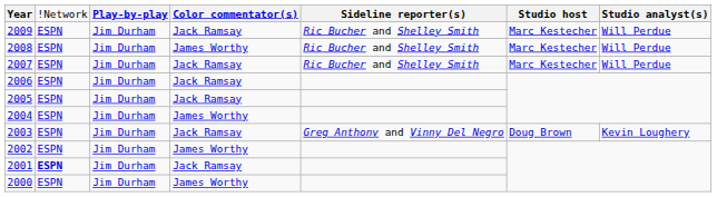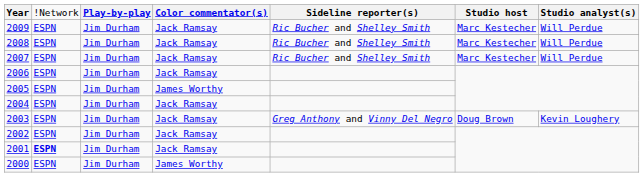 <table class=wikitable>
 <tr>
 <th>Year</th>
 <td>!Network</td>
 <th><a href='#'>Play-by-play</a></th>
 <th><a href='#'>Color commentator(s)</a></th>
 <th>Sideline reporter(s)</th>
 <th>Studio host</th>
 <th>Studio analyst(s)</th>
 </tr>
 <tr>
 <td><a href='#'>2009</a></td>
 <td><a href='#'>ESPN</a></td>
 <td><a href='#'>Jim Durham</a></td>
 <td><a href='#'>Jack Ramsay</a></td>
 <td><em><a href='#'>Ric Bucher</a></em> and <em><a href='#'>Shelley Smith</a></em></td>
 <td><a href='#'>Marc Kestecher</a></td>
 <td><a href='#'>Will Perdue</a></td>
 </tr>
 <tr>
 <td><a href='#'>2008</a></td>
 <td><a href='#'>ESPN</a></td>
 <td><a href='#'>Jim Durham</a></td>
-<td><a href='#'>James Worthy</a></td>
+<td><a href='#'>Jack Ramsay</a></td>
 <td><em><a href='#'>Ric Bucher</a></em> and <em><a href='#'>Shelley Smith</a></em></td>
 <td><a href='#'>Marc Kestecher</a></td>
 <td><a href='#'>Will Perdue</a></td>
 </tr>
 <tr>
 <td><a href='#'>2007</a></td>
 <td><a href='#'>ESPN</a></td>
 <td><a href='#'>Jim Durham</a></td>
 <td><a href='#'>Jack Ramsay</a></td>
 <td><em><a href='#'>Ric Bucher</a></em> and <em><a href='#'>Shelley Smith</a></em></td>
 <td><a href='#'>Marc Kestecher</a></td>
 <td><a href='#'>Will Perdue</a></td>
 </tr>
 <tr>
 <td><a href='#'>2006</a></td>
 <td><a href='#'>ESPN</a></td>
 <td><a href='#'>Jim Durham</a></td>
 <td><a href='#'>Jack Ramsay</a></td>
 <td></td>
 </tr>
 <tr>
 <td><a href='#'>2005</a></td>
 <td><a href='#'>ESPN</a></td>
 <td><a href='#'>Jim Durham</a></td>
-<td><a href='#'>Jack Ramsay</a></td>
+<td><a href='#'>James Worthy</a></td>
 <td></td>
 </tr>
 <tr>
 <td><a href='#'>2004</a></td>
 <td><a href='#'>ESPN</a></td>
 <td><a href='#'>Jim Durham</a></td>
-<td><a href='#'>James Worthy</a></td>
+<td><a href='#'>Jack Ramsay</a></td>
 <td></td>
 </tr>
 <tr>
 <td><a href='#'>2003</a></td>
 <td><a href='#'>ESPN</a></td>
 <td><a href='#'>Jim Durham</a></td>
 <td><a href='#'>Jack Ramsay</a></td>
 <td><em><a href='#'>Greg Anthony</a></em> and <em><a href='#'>Vinny Del Negro</a></em></td>
 <td><a href='#'>Doug Brown</a></td>
 <td><a href='#'>Kevin Loughery</a></td>
 </tr>
 <tr>
 <td><a href='#'>2002</a></td>
 <td><a href='#'>ESPN</a></td>
 <td><a href='#'>Jim Durham</a></td>
-<td><a href='#'>James Worthy</a></td>
+<td><a href='#'>Jack Ramsay</a></td>
 <td></td>
 </tr>
 <tr>
 <td><a href='#'>2001</a></td>
 <td><strong><a href='#'>ESPN</a></strong></td>
 <td><a href='#'>Jim Durham</a></td>
 <td><a href='#'>Jack Ramsay</a></td>
 <td></td>
 </tr>
 <tr>
 <td><a href='#'>2000</a></td>
 <td><a href='#'>ESPN</a></td>
 <td><a href='#'>Jim Durham</a></td>
 <td><a href='#'>James Worthy</a></td>
 <td></td>
 </tr>
 </table>
